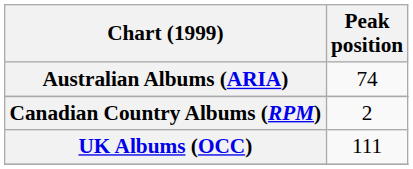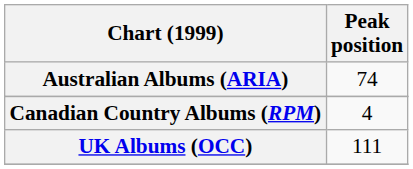 <table class="wikitable sortable plainrowheaders" style="text-align:center">
 <tr>
 <th align="left">Chart (1999)</th>
 <th align="left">Peak<br>position</th>
 </tr>
 <tr>
 <th scope="row">Australian Albums (<a href='#'>ARIA</a>)</th>
 <td style="text-align:center;">74</td>
 </tr>
 <tr>
 </tr>
 <tr>
 <th scope="row">Canadian Country Albums (<em><a href='#'>RPM</a></em>)</th>
-<td>2</td>
+<td>4</td>
 </tr>
 <tr>
 <th scope="row"><a href='#'>UK Albums</a> (<a href='#'>OCC</a>)</th>
 <td>111</td>
 </tr>
 <tr>
 </tr>
 <tr>
 </tr>
 <tr>
 </tr>
 </table>
